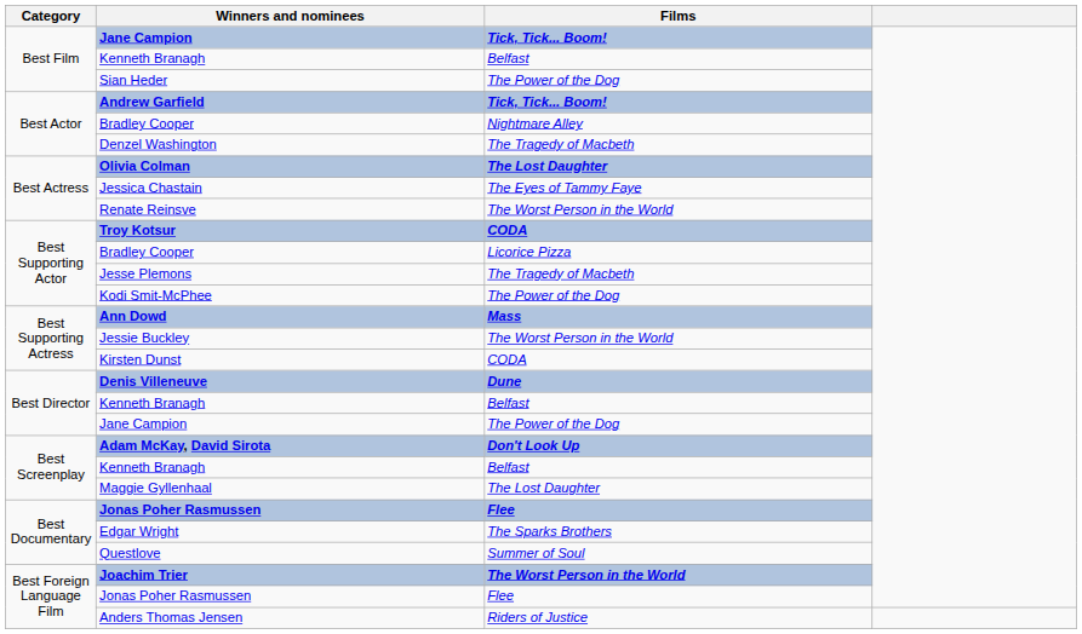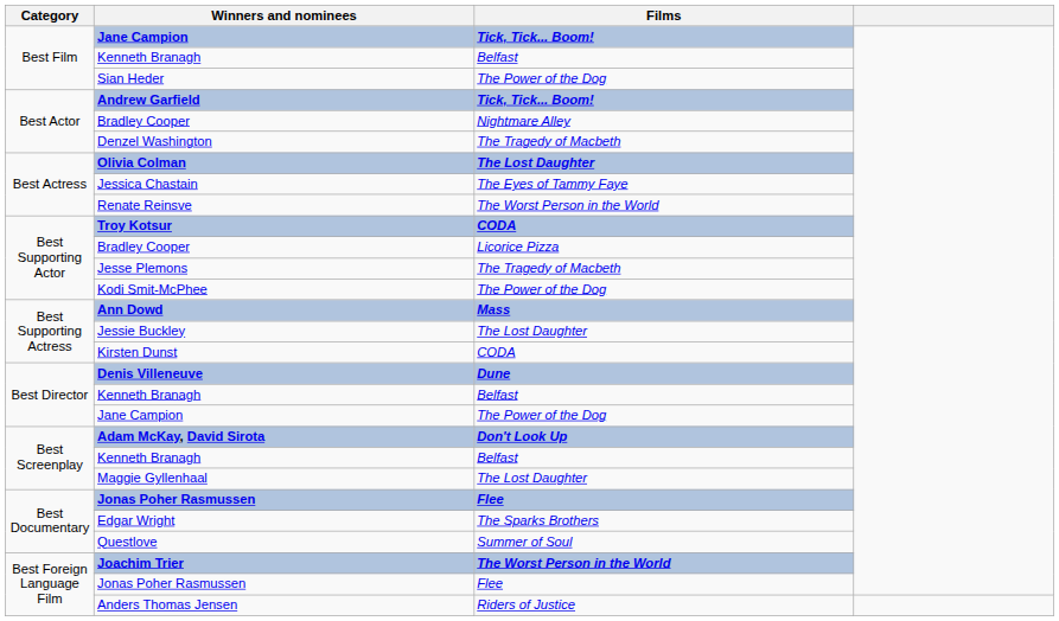 <table class="wikitable" width="100%" cellpadding="5">
 <tr>
 <th width="100"><strong>Category</strong></th>
 <th width="450"><strong>Winners and nominees</strong></th>
 <th width="450"><strong>Films</strong></th>
 <th scope="col" class="unsortable"></th>
 </tr>
 <tr>
 <td rowspan="3" style="text-align:center;">Best Film</td>
 <td style="background:#B0C4DE;"><strong><a href='#'>Jane Campion</a></strong></td>
 <td style="background:#B0C4DE;"><strong><em><a href='#'>Tick, Tick... Boom!</a></em></strong></td>
 <td rowspan="27"; style="text-align:center;"><br></td>
 </tr>
 <tr>
 <td><a href='#'>Kenneth Branagh</a></td>
 <td><em><a href='#'>Belfast</a></em></td>
 </tr>
 <tr>
 <td><a href='#'>Sian Heder</a></td>
 <td><em><a href='#'>The Power of the Dog</a></em></td>
 </tr>
 <tr>
 <td rowspan="3" style="text-align:center;">Best Actor</td>
 <td style="background:#B0C4DE;"><strong><a href='#'>Andrew Garfield</a></strong></td>
 <td style="background:#B0C4DE;"><strong><em><a href='#'>Tick, Tick... Boom!</a></em></strong></td>
 </tr>
 <tr>
 <td><a href='#'>Bradley Cooper</a></td>
 <td><em><a href='#'>Nightmare Alley</a></em></td>
 </tr>
 <tr>
 <td><a href='#'>Denzel Washington</a></td>
 <td><em><a href='#'>The Tragedy of Macbeth</a></em></td>
 </tr>
 <tr>
 <td rowspan="3" style="text-align:center;">Best Actress</td>
 <td style="background:#B0C4DE;"><strong><a href='#'>Olivia Colman</a></strong></td>
 <td style="background:#B0C4DE;"><strong><em><a href='#'>The Lost Daughter</a></em></strong></td>
 </tr>
 <tr>
 <td><a href='#'>Jessica Chastain</a></td>
 <td><em><a href='#'>The Eyes of Tammy Faye</a></em></td>
 </tr>
 <tr>
 <td><a href='#'>Renate Reinsve</a></td>
 <td><em><a href='#'>The Worst Person in the World</a></em></td>
 </tr>
 <tr>
 <td rowspan="4" style="text-align:center;">Best Supporting Actor</td>
 <td style="background:#B0C4DE;"><strong><a href='#'>Troy Kotsur</a></strong></td>
 <td style="background:#B0C4DE;"><strong><em><a href='#'>CODA</a></em></strong></td>
 </tr>
 <tr>
 <td><a href='#'>Bradley Cooper</a></td>
 <td><em><a href='#'>Licorice Pizza</a></em></td>
 </tr>
 <tr>
 <td><a href='#'>Jesse Plemons</a></td>
 <td><em><a href='#'>The Tragedy of Macbeth</a></em></td>
 </tr>
 <tr>
 <td><a href='#'>Kodi Smit-McPhee</a></td>
 <td><em><a href='#'>The Power of the Dog</a></em></td>
 </tr>
 <tr>
 <td rowspan="3" style="text-align:center;">Best Supporting Actress</td>
 <td style="background:#B0C4DE;"><strong><a href='#'>Ann Dowd</a></strong></td>
 <td style="background:#B0C4DE;"><strong><em><a href='#'>Mass</a></em></strong></td>
 </tr>
 <tr>
 <td><a href='#'>Jessie Buckley</a></td>
-<td><em><a href='#'>The Worst Person in the World</a></em></td>
+<td><em><a href='#'>The Lost Daughter</a></em></td>
 </tr>
 <tr>
 <td><a href='#'>Kirsten Dunst</a></td>
 <td><em><a href='#'>CODA</a></em></td>
 </tr>
 <tr>
 <td rowspan="3" style="text-align:center;">Best Director</td>
 <td style="background:#B0C4DE;"><strong><a href='#'>Denis Villeneuve</a></strong></td>
 <td style="background:#B0C4DE;"><strong><em><a href='#'>Dune</a></em></strong></td>
 </tr>
 <tr>
 <td><a href='#'>Kenneth Branagh</a></td>
 <td><em><a href='#'>Belfast</a></em></td>
 </tr>
 <tr>
 <td><a href='#'>Jane Campion</a></td>
 <td><em><a href='#'>The Power of the Dog</a></em></td>
 </tr>
 <tr>
 <td style="text-align:center;" rowspan=3>Best Screenplay</td>
 <td style="background:#B0C4DE;"><strong><a href='#'>Adam McKay</a>, <a href='#'>David Sirota</a></strong></td>
 <td style="background:#B0C4DE;"><strong><em><a href='#'>Don't Look Up</a></em></strong></td>
 </tr>
 <tr>
 <td><a href='#'>Kenneth Branagh</a></td>
 <td><em><a href='#'>Belfast</a></em></td>
 </tr>
 <tr>
 <td><a href='#'>Maggie Gyllenhaal</a></td>
 <td><em><a href='#'>The Lost Daughter</a></em></td>
 </tr>
 <tr>
 <td style="text-align:center;" rowspan=3>Best Documentary</td>
 <td style="background:#B0C4DE;"><strong><a href='#'>Jonas Poher Rasmussen</a></strong></td>
 <td style="background:#B0C4DE;"><strong><em><a href='#'>Flee</a></em></strong></td>
 </tr>
 <tr>
 <td><a href='#'>Edgar Wright</a></td>
 <td><em><a href='#'>The Sparks Brothers</a></em></td>
 </tr>
 <tr>
 <td><a href='#'>Questlove</a></td>
 <td><em><a href='#'>Summer of Soul</a></em></td>
 </tr>
 <tr>
 <td style="text-align:center;" rowspan=3>Best Foreign Language Film</td>
 <td style="background:#B0C4DE;"><strong><a href='#'>Joachim Trier</a></strong></td>
 <td style="background:#B0C4DE;"><strong><em><a href='#'>The Worst Person in the World</a></em></strong></td>
 </tr>
 <tr>
 <td><a href='#'>Jonas Poher Rasmussen</a></td>
 <td><em><a href='#'>Flee</a></em></td>
 </tr>
 <tr>
 <td><a href='#'>Anders Thomas Jensen</a></td>
 <td><em><a href='#'>Riders of Justice</a></em></td>
 </tr>
 </table>
